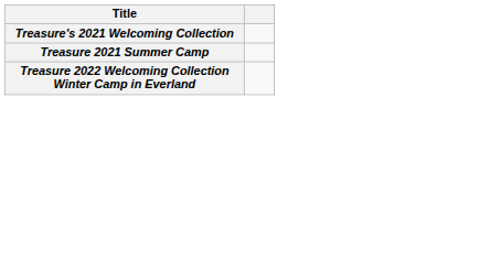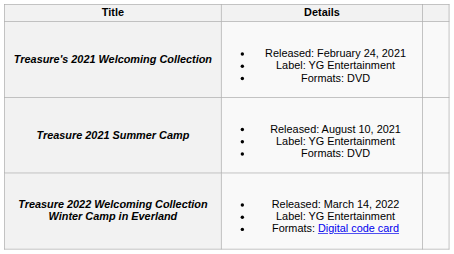 <table class="wikitable plainrowheaders" style="text-align:center;">
 <tr>
 <th scope="col" style="width:19.5em;">Title</th>
+<th scope="col" style="width:18em;">Details</th>
 <th style="width:2em;"></th>
 </tr>
 <tr>
 <th scope="row"><em>Treasure's 2021 Welcoming Collection</em></th>
+<td><br><ul><li>Released: February 24, 2021</li><li>Label: YG Entertainment</li><li>Formats: DVD</li></ul></td>
 <td style="text-align:center;"></td>
 </tr>
 <tr>
 <th scope="row"><em>Treasure 2021 Summer Camp</em></th>
+<td><br><ul><li>Released: August 10, 2021</li><li>Label: YG Entertainment</li><li>Formats: DVD</li></ul></td>
 <td style="text-align:center;"></td>
 </tr>
 <tr>
 <th scope="row"><em>Treasure 2022 Welcoming Collection Winter Camp in Everland</em></th>
+<td><br><ul><li>Released: March 14, 2022</li><li>Label: YG Entertainment</li><li>Formats: <a href='#'>Digital code card</a></li></ul></td>
 <td style="text-align:center;"></td>
 </tr>
 </table>
